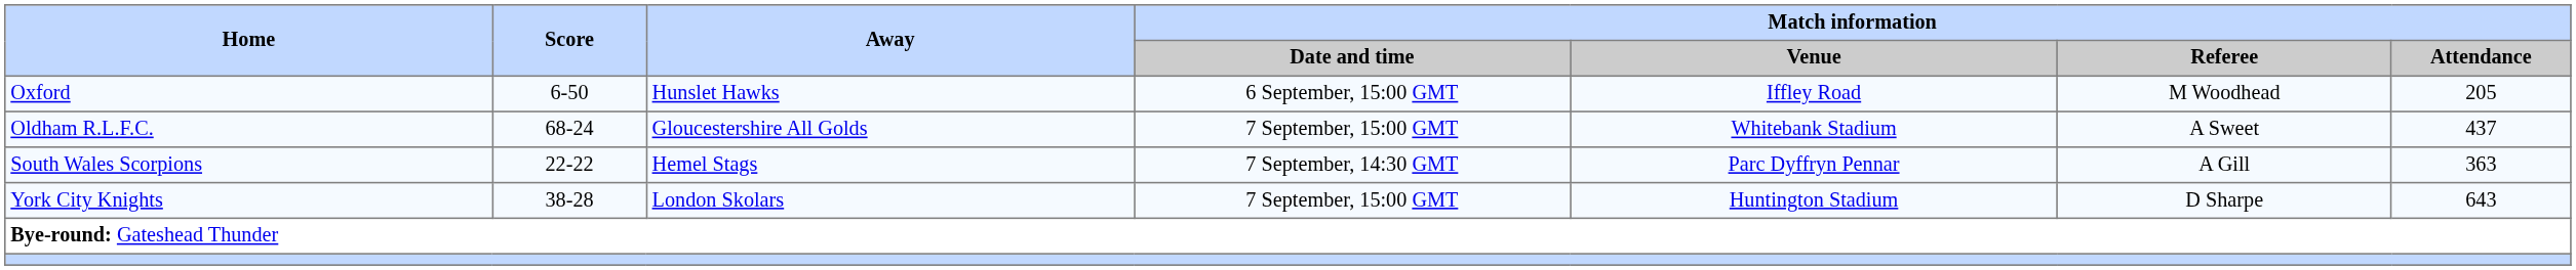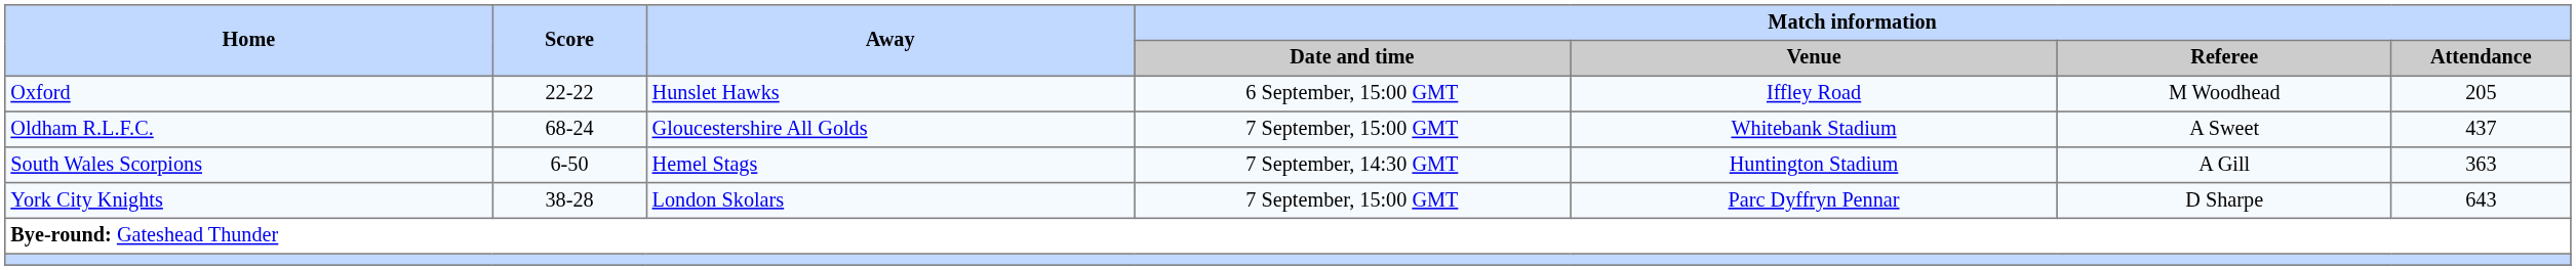 <table border=1 style="border-collapse:collapse; font-size:80%; text-align:center;" cellpadding=3 cellspacing=0 width=100%>
 <tr bgcolor=#C1D8FF>
 <th rowspan=2 width=19%>Home</th>
 <th rowspan=2 width=6%>Score</th>
 <th rowspan=2 width=19%>Away</th>
 <th colspan=6>Match information</th>
 </tr>
 <tr bgcolor=#CCCCCC>
 <th width=17%>Date and time</th>
 <th width=19%>Venue</th>
 <th width=13%>Referee</th>
 <th width=7%>Attendance</th>
 </tr>
 <tr bgcolor=#F5FAFF>
 <td align=left> <a href='#'>Oxford</a></td>
-<td>6-50</td>
+<td>22-22</td>
 <td align=left> <a href='#'>Hunslet Hawks</a></td>
 <td>6 September, 15:00 <a href='#'>GMT</a></td>
 <td><a href='#'>Iffley Road</a></td>
 <td>M Woodhead</td>
 <td>205</td>
 </tr>
 <tr bgcolor=#F5FAFF>
 <td align=left> <a href='#'>Oldham R.L.F.C.</a></td>
 <td>68-24</td>
 <td align=left> <a href='#'>Gloucestershire All Golds</a></td>
 <td>7 September, 15:00 <a href='#'>GMT</a></td>
 <td><a href='#'>Whitebank Stadium</a></td>
 <td>A Sweet</td>
 <td>437</td>
 </tr>
 <tr bgcolor=#F5FAFF>
 <td align=left> <a href='#'>South Wales Scorpions</a></td>
-<td>22-22</td>
+<td>6-50</td>
 <td align=left> <a href='#'>Hemel Stags</a></td>
 <td>7 September, 14:30 <a href='#'>GMT</a></td>
-<td><a href='#'>Parc Dyffryn Pennar</a></td>
+<td><a href='#'>Huntington Stadium</a></td>
 <td>A Gill</td>
 <td>363</td>
 </tr>
 <tr bgcolor=#F5FAFF>
 <td align=left> <a href='#'>York City Knights</a></td>
 <td>38-28</td>
 <td align=left> <a href='#'>London Skolars</a></td>
 <td>7 September, 15:00 <a href='#'>GMT</a></td>
-<td><a href='#'>Huntington Stadium</a></td>
+<td><a href='#'>Parc Dyffryn Pennar</a></td>
 <td>D Sharpe</td>
 <td>643</td>
 </tr>
 <tr>
 <td colspan="7" align="left"><strong>Bye-round:</strong>  <a href='#'>Gateshead Thunder</a></td>
 </tr>
 <tr bgcolor=#C1D8FF>
 <th colspan=12></th>
 </tr>
 </table>
